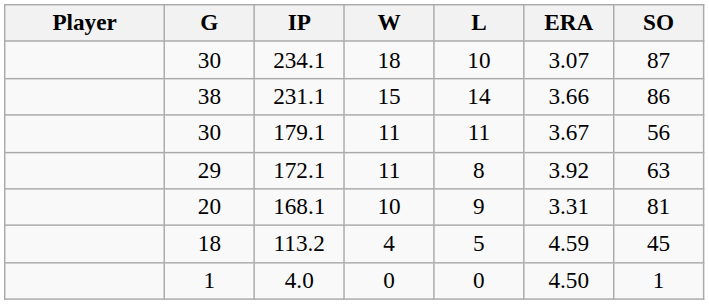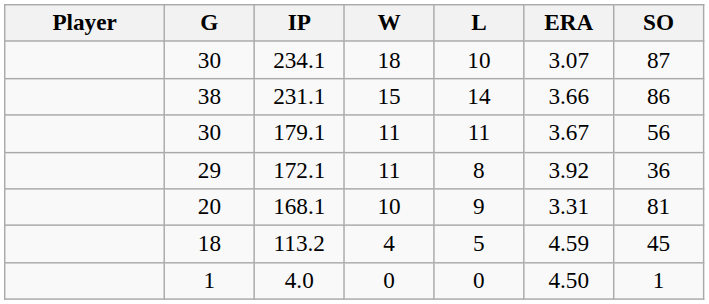 <table class="wikitable sortable">
 <tr>
 <th bgcolor="#DDDDFF" width="16%">Player</th>
 <th bgcolor="#DDDDFF" width="9%">G</th>
 <th bgcolor="#DDDDFF" width="9%">IP</th>
 <th bgcolor="#DDDDFF" width="9%">W</th>
 <th bgcolor="#DDDDFF" width="9%">L</th>
 <th bgcolor="#DDDDFF" width="9%">ERA</th>
 <th bgcolor="#DDDDFF" width="9%">SO</th>
 </tr>
 <tr align="center">
 <td></td>
 <td>30</td>
 <td>234.1</td>
 <td>18</td>
 <td>10</td>
 <td>3.07</td>
 <td>87</td>
 </tr>
 <tr align="center">
 <td></td>
 <td>38</td>
 <td>231.1</td>
 <td>15</td>
 <td>14</td>
 <td>3.66</td>
 <td>86</td>
 </tr>
 <tr align="center">
 <td></td>
 <td>30</td>
 <td>179.1</td>
 <td>11</td>
 <td>11</td>
 <td>3.67</td>
 <td>56</td>
 </tr>
 <tr align="center">
 <td></td>
 <td>29</td>
 <td>172.1</td>
 <td>11</td>
 <td>8</td>
 <td>3.92</td>
-<td>63</td>
+<td>36</td>
 </tr>
 <tr align=center>
 <td></td>
 <td>20</td>
 <td>168.1</td>
 <td>10</td>
 <td>9</td>
 <td>3.31</td>
 <td>81</td>
 </tr>
 <tr align="center">
 <td></td>
 <td>18</td>
 <td>113.2</td>
 <td>4</td>
 <td>5</td>
 <td>4.59</td>
 <td>45</td>
 </tr>
 <tr align="center">
 <td></td>
 <td>1</td>
 <td>4.0</td>
 <td>0</td>
 <td>0</td>
 <td>4.50</td>
 <td>1</td>
 </tr>
 </table>
